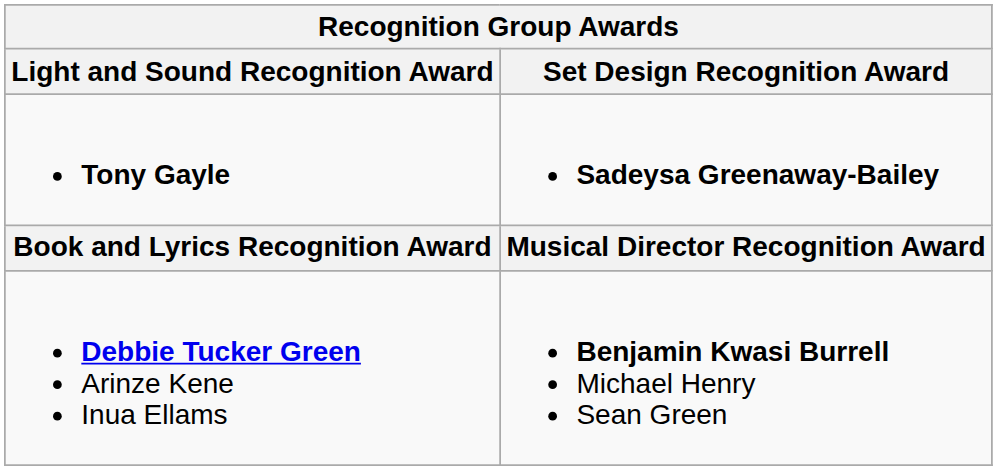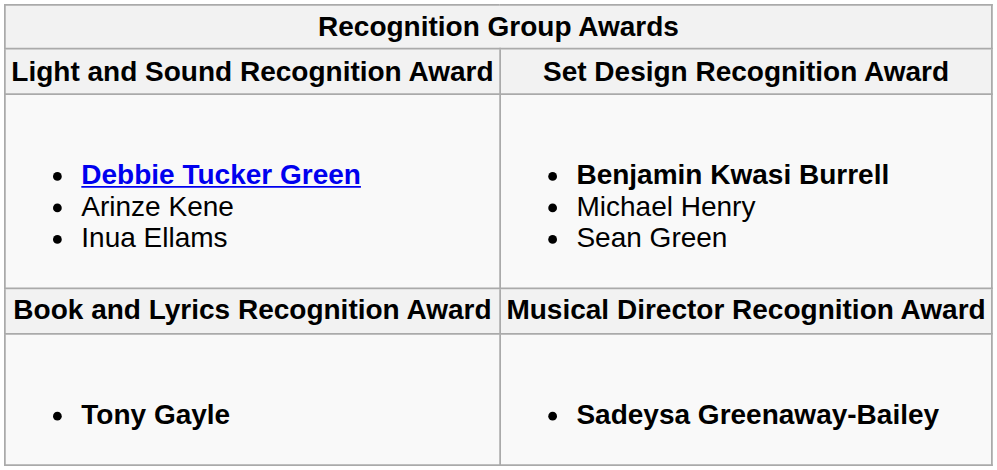 <table class="wikitable">
 <tr>
 <th colspan="2">Recognition Group Awards</th>
 </tr>
 <tr>
 <th>Light and Sound Recognition Award</th>
 <th>Set Design Recognition Award</th>
 </tr>
 <tr>
-<td><br><ul><li><strong>Tony Gayle</strong></li></ul></td>
-<td><br><ul><li><strong>Sadeysa Greenaway-Bailey</strong></li></ul></td>
+<td><br><ul><li><a href='#'><strong>Debbie Tucker Green</strong></a></li><li>Arinze Kene</li><li>Inua Ellams</li></ul></td>
+<td><br><ul><li><strong>Benjamin Kwasi Burrell</strong></li><li>Michael Henry</li><li>Sean Green</li></ul></td>
 </tr>
 <tr>
 <th>Book and Lyrics Recognition Award</th>
 <th>Musical Director Recognition Award</th>
 </tr>
 <tr>
-<td><br><ul><li><a href='#'><strong>Debbie Tucker Green</strong></a></li><li>Arinze Kene</li><li>Inua Ellams</li></ul></td>
-<td><br><ul><li><strong>Benjamin Kwasi Burrell</strong></li><li>Michael Henry</li><li>Sean Green</li></ul></td>
+<td><br><ul><li><strong>Tony Gayle</strong></li></ul></td>
+<td><br><ul><li><strong>Sadeysa Greenaway-Bailey</strong></li></ul></td>
 </tr>
 </table>
